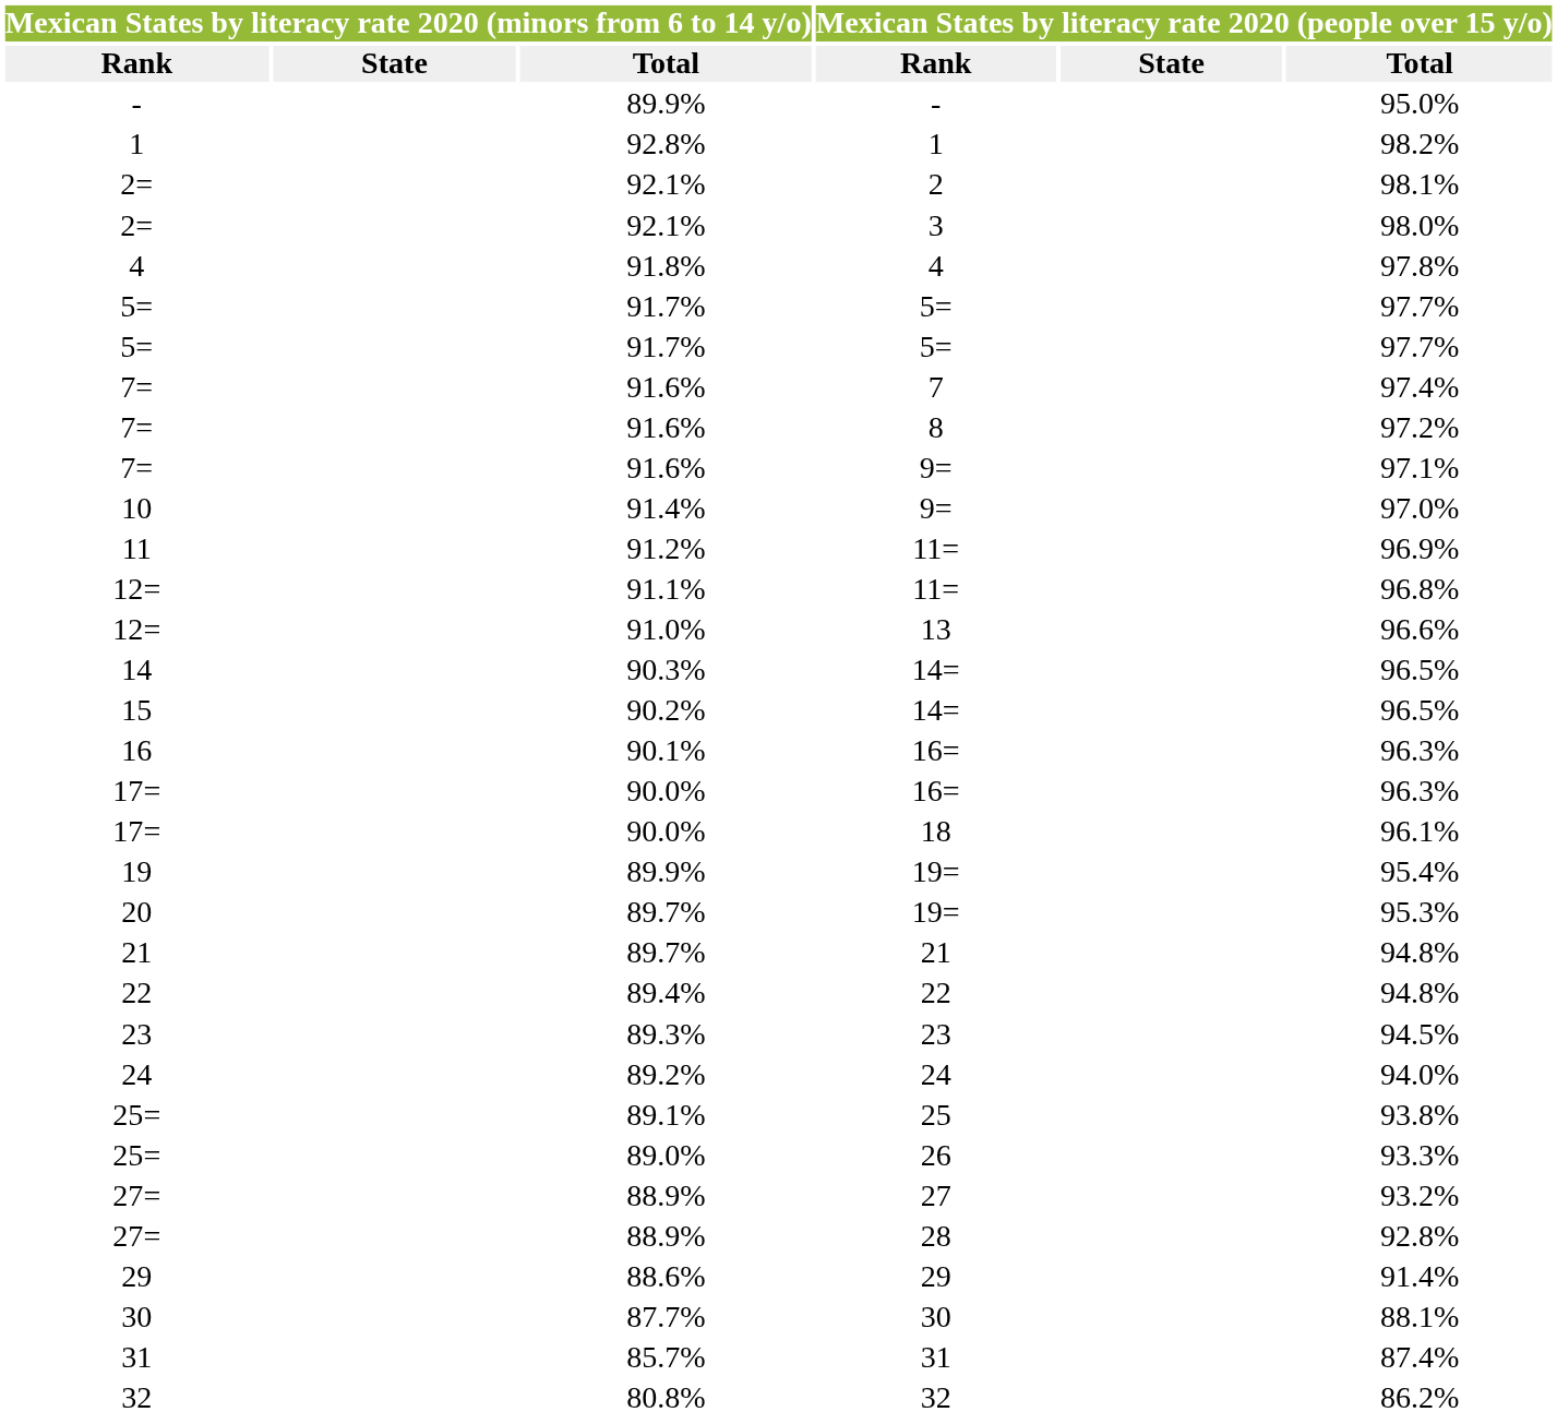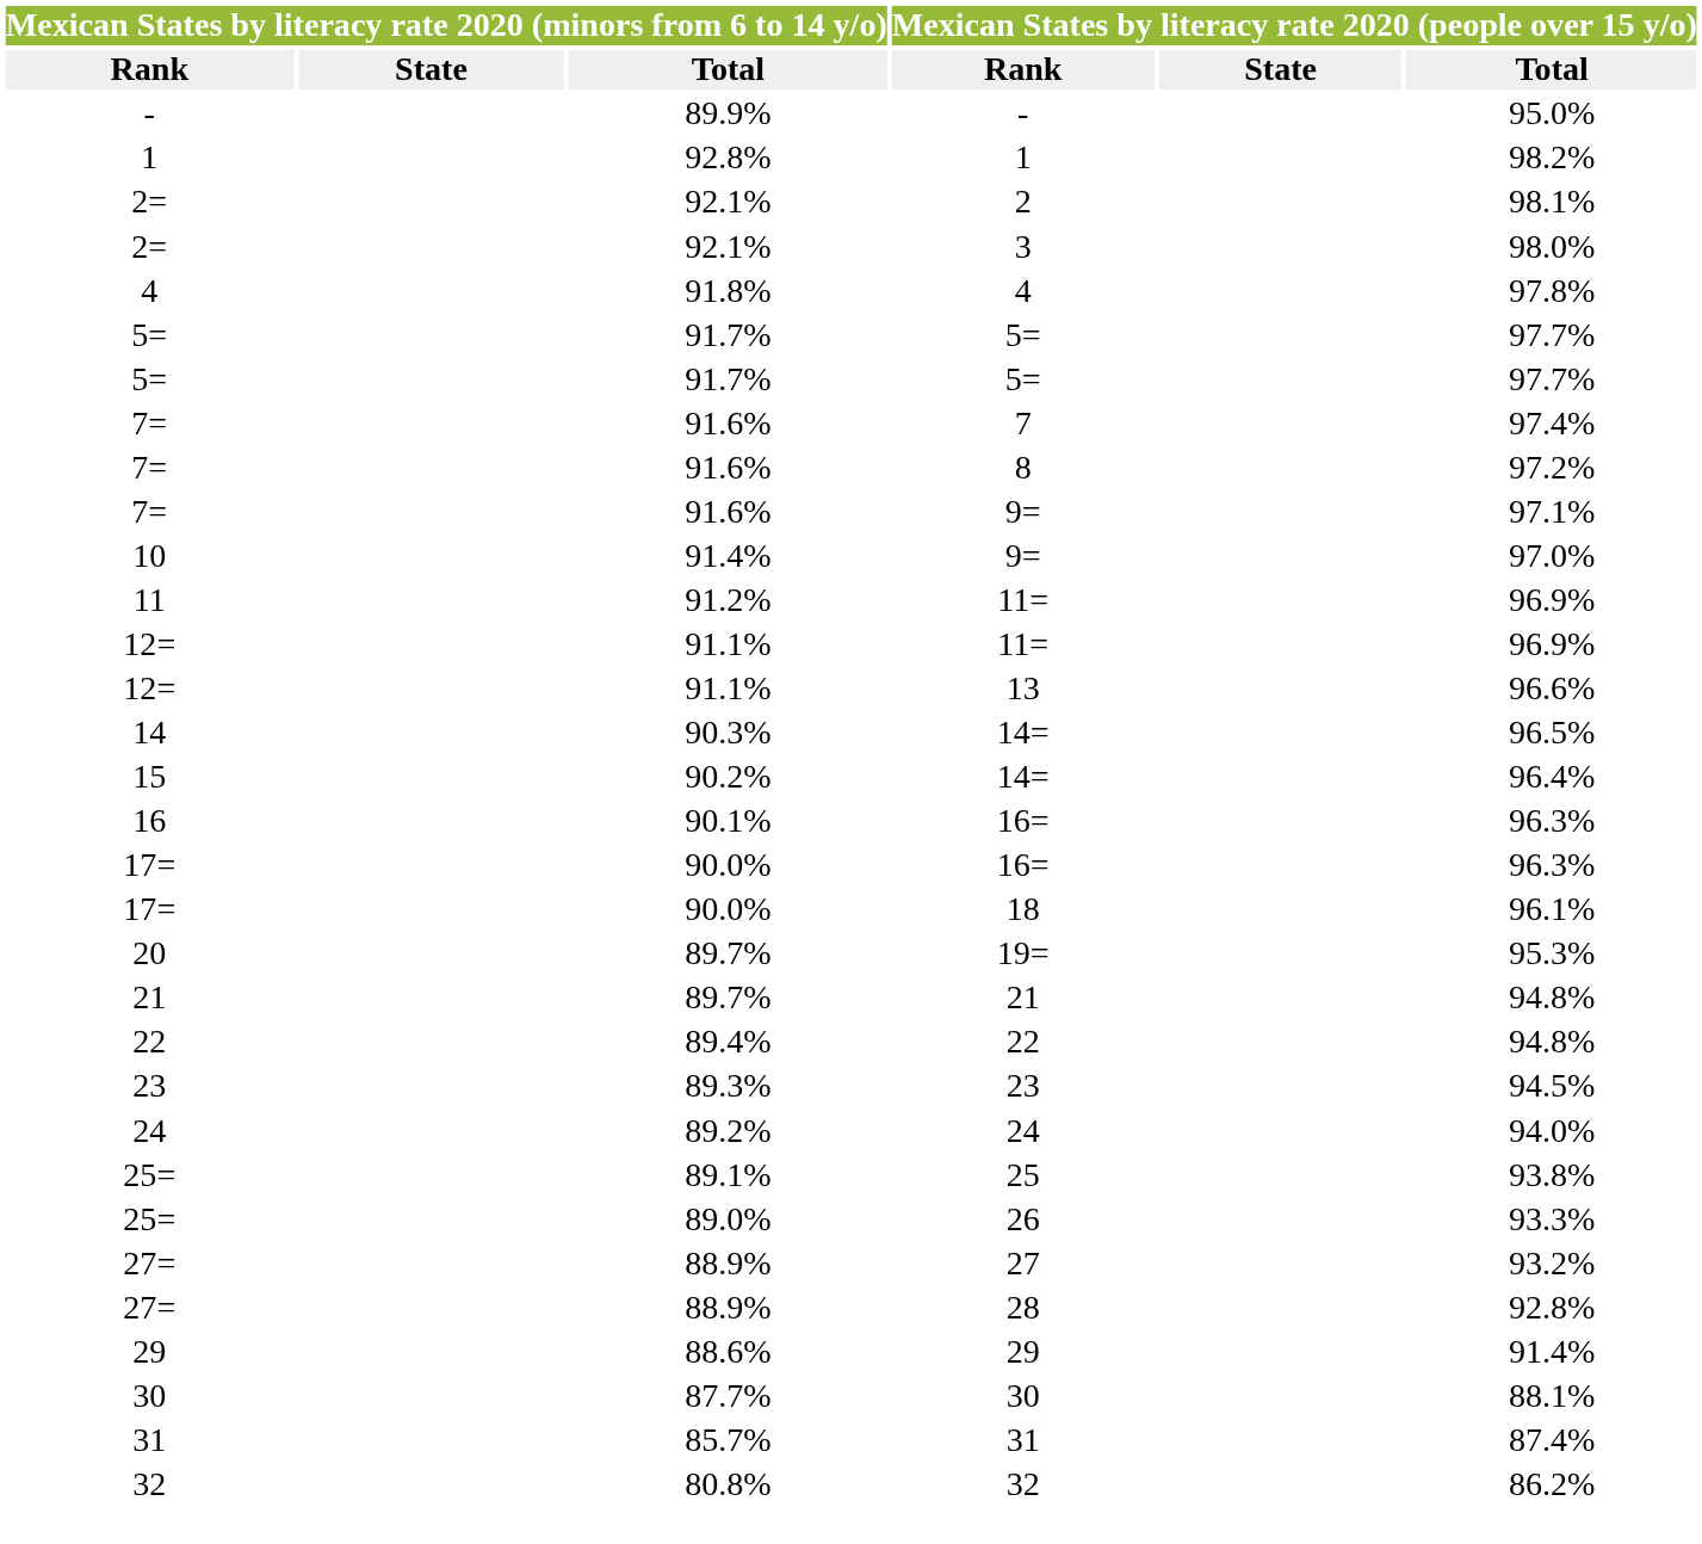 <table class="toc" cellpadding=0 cellspacing=2 style="float:left; text-align:center;clear:all; margin-left:3px; font-size:90%">
 <tr>
 <th bgcolor=#95BA37 colspan=3 style="color:white">Mexican States by literacy rate 2020 (minors from 6 to 14 y/o)</th>
 <th bgcolor=#95BA37 colspan=3 style="color:white">Mexican States by literacy rate 2020 (people over 15 y/o)</th>
 </tr>
 <tr bgcolor=#efefef>
 <th>Rank</th>
 <th>State</th>
 <th>Total</th>
 <th>Rank</th>
 <th>State</th>
 <th>Total</th>
 </tr>
 <tr>
 <td align="center">-</td>
 <td align="left"></td>
 <td align="center">89.9%</td>
 <td align="center">-</td>
 <td align="left"></td>
 <td align="center">95.0%</td>
 </tr>
 <tr>
 <td align="center">1</td>
 <td align="left"></td>
 <td align="center">92.8%</td>
 <td align="center">1</td>
 <td align="left"></td>
 <td align="center">98.2%</td>
 </tr>
 <tr>
 <td align="center">2=</td>
 <td align="left"></td>
 <td align="center">92.1%</td>
 <td align="center">2</td>
 <td align="left"></td>
 <td align="center">98.1%</td>
 </tr>
 <tr>
 <td align="center">2=</td>
 <td align="left"></td>
 <td align="center">92.1%</td>
 <td align="center">3</td>
 <td align="left"></td>
 <td align="center">98.0%</td>
 </tr>
 <tr>
 <td align="center">4</td>
 <td align="left"></td>
 <td align="center">91.8%</td>
 <td align="center">4</td>
 <td align="left"></td>
 <td align="center">97.8%</td>
 </tr>
 <tr>
 <td align="center">5=</td>
 <td align="left"></td>
 <td align="center">91.7%</td>
 <td align="center">5=</td>
 <td align="left"></td>
 <td align="center">97.7%</td>
 </tr>
 <tr>
 <td align="center">5=</td>
 <td align="left"></td>
 <td align="center">91.7%</td>
 <td align="center">5=</td>
 <td align="left"></td>
 <td align="center">97.7%</td>
 </tr>
 <tr>
 <td align="center">7=</td>
 <td align="left"></td>
 <td align="center">91.6%</td>
 <td align="center">7</td>
 <td align="left"></td>
 <td align="center">97.4%</td>
 </tr>
 <tr>
 <td align="center">7=</td>
 <td align="left"></td>
 <td align="center">91.6%</td>
 <td align="center">8</td>
 <td align="left"></td>
 <td align="center">97.2%</td>
 </tr>
 <tr>
 <td align="center">7=</td>
 <td align="left"></td>
 <td align="center">91.6%</td>
 <td align="center">9=</td>
 <td align="left"></td>
 <td align="center">97.1%</td>
 </tr>
 <tr>
 <td align="center">10</td>
 <td align="left"></td>
 <td align="center">91.4%</td>
 <td align="center">9=</td>
 <td align="left"></td>
 <td align="center">97.0%</td>
 </tr>
 <tr>
 <td align="center">11</td>
 <td align="left"></td>
 <td align="center">91.2%</td>
 <td align="center">11=</td>
 <td align="left"></td>
 <td align="center">96.9%</td>
 </tr>
 <tr>
 <td align="center">12=</td>
 <td align="left"></td>
 <td align="center">91.1%</td>
 <td align="center">11=</td>
 <td align="left"></td>
-<td align="center">96.8%</td>
+<td align="center">96.9%</td>
 </tr>
 <tr>
 <td align="center">12=</td>
 <td align="left"></td>
-<td align="center">91.0%</td>
+<td align="center">91.1%</td>
 <td align="center">13</td>
 <td align="left"></td>
 <td align="center">96.6%</td>
 </tr>
 <tr>
 <td align="center">14</td>
 <td align="left"></td>
 <td align="center">90.3%</td>
 <td align="center">14=</td>
 <td align="left"></td>
 <td align="center">96.5%</td>
 </tr>
 <tr>
 <td align="center">15</td>
 <td align="left"></td>
 <td align="center">90.2%</td>
 <td align="center">14=</td>
 <td align="left"></td>
-<td align="center">96.5%</td>
+<td align="center">96.4%</td>
 </tr>
 <tr>
 <td align="center">16</td>
 <td align="left"></td>
 <td align="center">90.1%</td>
 <td align="center">16=</td>
 <td align="left"></td>
 <td align="center">96.3%</td>
 </tr>
 <tr>
 <td align="center">17=</td>
 <td align="left"></td>
 <td align="center">90.0%</td>
 <td align="center">16=</td>
 <td align="left"></td>
 <td align="center">96.3%</td>
 </tr>
 <tr>
 <td align="center">17=</td>
 <td align="left"></td>
 <td align="center">90.0%</td>
 <td align="center">18</td>
 <td align="left"></td>
 <td align="center">96.1%</td>
-</tr>
-<tr>
-<td align="center">19</td>
-<td align="left"></td>
-<td align="center">89.9%</td>
-<td align="center">19=</td>
-<td align="left"></td>
-<td align="center">95.4%</td>
 </tr>
 <tr>
 <td align="center">20</td>
 <td align="left"></td>
 <td align="center">89.7%</td>
 <td align="center">19=</td>
 <td align="left"></td>
 <td align="center">95.3%</td>
 </tr>
 <tr>
 <td align="center">21</td>
 <td align="left"></td>
 <td align="center">89.7%</td>
 <td align="center">21</td>
 <td align="left"></td>
 <td align="center">94.8%</td>
 </tr>
 <tr>
 <td align="center">22</td>
 <td align="left"></td>
 <td align="center">89.4%</td>
 <td align="center">22</td>
 <td align="left"></td>
 <td align="center">94.8%</td>
 </tr>
 <tr>
 <td align="center">23</td>
 <td align="left"></td>
 <td align="center">89.3%</td>
 <td align="center">23</td>
 <td align="left"></td>
 <td align="center">94.5%</td>
 </tr>
 <tr>
 <td align="center">24</td>
 <td align="left"></td>
 <td align="center">89.2%</td>
 <td align="center">24</td>
 <td align="left"></td>
 <td align="center">94.0%</td>
 </tr>
 <tr>
 <td align="center">25=</td>
 <td align="left"></td>
 <td align="center">89.1%</td>
 <td align="center">25</td>
 <td align="left"></td>
 <td align="center">93.8%</td>
 </tr>
 <tr>
 <td align="center">25=</td>
 <td align="left"></td>
 <td align="center">89.0%</td>
 <td align="center">26</td>
 <td align="left"></td>
 <td align="center">93.3%</td>
 </tr>
 <tr>
 <td align="center">27=</td>
 <td align="left"></td>
 <td align="center">88.9%</td>
 <td align="center">27</td>
 <td align="left"></td>
 <td align="center">93.2%</td>
 </tr>
 <tr>
 <td align="center">27=</td>
 <td align="left"></td>
 <td align="center">88.9%</td>
 <td align="center">28</td>
 <td align="left"></td>
 <td align="center">92.8%</td>
 </tr>
 <tr>
 <td align="center">29</td>
 <td align="left"></td>
 <td align="center">88.6%</td>
 <td align="center">29</td>
 <td align="left"></td>
 <td align="center">91.4%</td>
 </tr>
 <tr>
 <td align="center">30</td>
 <td align="left"></td>
 <td align="center">87.7%</td>
 <td align="center">30</td>
 <td align="left"></td>
 <td align="center">88.1%</td>
 </tr>
 <tr>
 <td align="center">31</td>
 <td align="left"></td>
 <td align="center">85.7%</td>
 <td align="center">31</td>
 <td align="left"></td>
 <td align="center">87.4%</td>
 </tr>
 <tr>
 <td align="center">32</td>
 <td align="left"></td>
 <td align="center">80.8%</td>
 <td align="center">32</td>
 <td align="left"></td>
 <td align="center">86.2%</td>
 </tr>
 </table>
